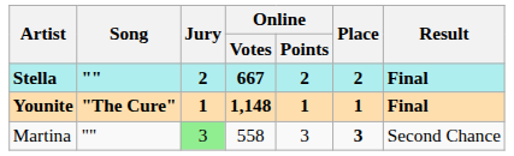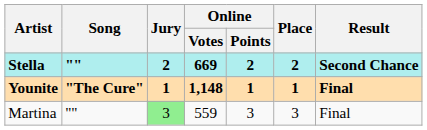 <table class="sortable wikitable" style="margin: 1em auto 1em auto; text-align:center">
 <tr>
 <th scope="col" rowspan="2">Artist</th>
 <th scope="col" rowspan="2">Song</th>
 <th scope="col" rowspan="2">Jury</th>
 <th scope="col" colspan="2">Online</th>
 <th scope="col" rowspan="2">Place</th>
 <th scope="col" rowspan="2">Result</th>
 </tr>
 <tr>
 <th>Votes</th>
 <th>Points</th>
 </tr>
 <tr style="font-weight:bold; background:paleturquoise;">
 <td align="left">Stella</td>
 <td align="left">""</td>
 <td>2</td>
-<td>667</td>
+<td>669</td>
 <td>2</td>
 <td>2</td>
-<td align="left">Final</td>
+<td align="left">Second Chance</td>
 </tr>
 <tr style="font-weight:bold; background:navajowhite;">
 <td align="left">Younite</td>
 <td align="left">"The Cure"</td>
 <td>1</td>
 <td>1,148</td>
 <td>1</td>
 <td>1</td>
 <td align="left">Final</td>
 </tr>
 <tr>
 <td align="left">Martina</td>
 <td align="left">""</td>
 <td style="background: lightgreen;">3</td>
-<td>558</td>
+<td>559</td>
 <td>3</td>
-<td><strong>3</strong></td>
-<td align="left">Second Chance</td>
+<td>3</td>
+<td align="left">Final</td>
 </tr>
 </table>
